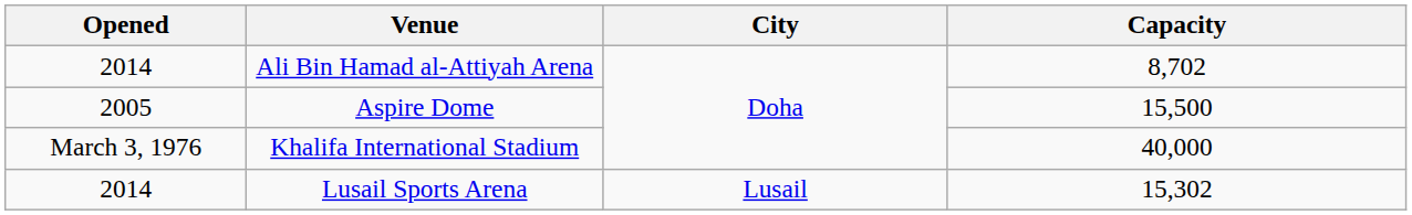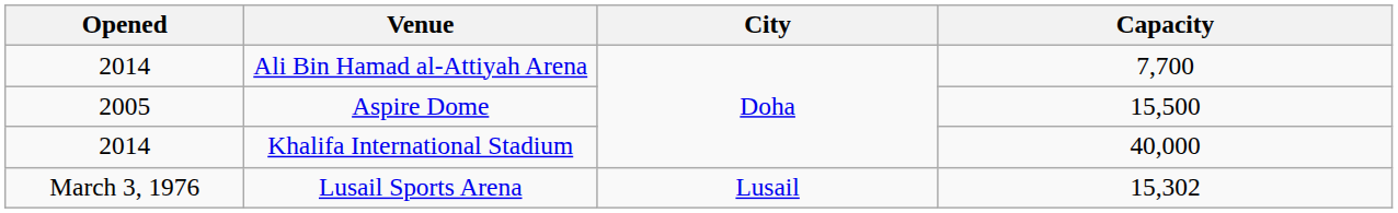 <table class="sortable wikitable" style="text-align:center;">
 <tr>
 <th scope="col" style="width:10em;">Opened</th>
 <th scope="col" style="width:15em;">Venue</th>
 <th scope="col" style="width:15em;">City</th>
 <th scope="col" style="width:20em;">Capacity</th>
 </tr>
 <tr>
 <td>2014</td>
 <td><a href='#'>Ali Bin Hamad al-Attiyah Arena</a></td>
 <td rowspan="3"><a href='#'>Doha</a></td>
-<td>8,702</td>
+<td>7,700</td>
 </tr>
 <tr>
 <td>2005</td>
 <td><a href='#'>Aspire Dome</a></td>
 <td>15,500</td>
 </tr>
 <tr>
-<td>March 3, 1976</td>
+<td>2014</td>
 <td><a href='#'>Khalifa International Stadium</a></td>
 <td>40,000</td>
 </tr>
 <tr>
-<td>2014</td>
+<td>March 3, 1976</td>
 <td><a href='#'>Lusail Sports Arena</a></td>
 <td><a href='#'>Lusail</a></td>
 <td>15,302</td>
 </tr>
 </table>
